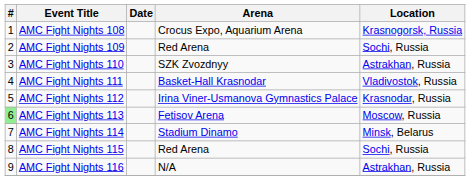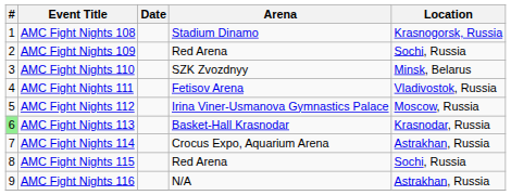 <table class="sortable wikitable succession-box" style="margin:1.0em auto; font-size:90%;">
 <tr>
 <th scope="col">#</th>
 <th scope="col">Event Title</th>
 <th scope="col">Date</th>
 <th scope="col">Arena</th>
 <th scope="col">Location</th>
 </tr>
 <tr>
 <td align=center>1</td>
 <td><a href='#'>AMC Fight Nights 108</a></td>
 <td></td>
-<td>Crocus Expo, Aquarium Arena</td>
+<td><a href='#'>Stadium Dinamo</a></td>
 <td> <a href='#'>Krasnogorsk, Russia</a></td>
 </tr>
 <tr>
 <td align=center>2</td>
 <td><a href='#'>AMC Fight Nights 109</a></td>
 <td></td>
 <td>Red Arena</td>
 <td> <a href='#'>Sochi</a>, Russia</td>
 </tr>
 <tr>
 <td align=center>3</td>
 <td><a href='#'>AMC Fight Nights 110</a></td>
 <td></td>
 <td>SZK Zvozdnyy</td>
-<td> <a href='#'>Astrakhan</a>, Russia</td>
+<td> <a href='#'>Minsk</a>, Belarus</td>
 </tr>
 <tr>
 <td align=center>4</td>
 <td><a href='#'>AMC Fight Nights 111</a></td>
 <td></td>
-<td><a href='#'>Basket-Hall Krasnodar</a></td>
+<td><a href='#'>Fetisov Arena</a></td>
 <td> <a href='#'>Vladivostok</a>, Russia</td>
 </tr>
 <tr>
 <td align=center>5</td>
 <td><a href='#'>AMC Fight Nights 112</a></td>
 <td></td>
 <td><a href='#'>Irina Viner-Usmanova Gymnastics Palace</a></td>
-<td> <a href='#'>Krasnodar</a>, Russia</td>
+<td> <a href='#'>Moscow</a>, Russia</td>
 </tr>
 <tr>
 <td align=center style="background: lightgreen;">6</td>
 <td><a href='#'>AMC Fight Nights 113</a></td>
 <td></td>
-<td><a href='#'>Fetisov Arena</a></td>
-<td> <a href='#'>Moscow</a>, Russia</td>
+<td><a href='#'>Basket-Hall Krasnodar</a></td>
+<td> <a href='#'>Krasnodar</a>, Russia</td>
 </tr>
 <tr>
 <td align=center>7</td>
 <td><a href='#'>AMC Fight Nights 114</a></td>
 <td></td>
-<td><a href='#'>Stadium Dinamo</a></td>
-<td> <a href='#'>Minsk</a>, Belarus</td>
+<td>Crocus Expo, Aquarium Arena</td>
+<td> <a href='#'>Astrakhan</a>, Russia</td>
 </tr>
 <tr>
 <td align=center>8</td>
 <td><a href='#'>AMC Fight Nights 115</a></td>
 <td></td>
 <td>Red Arena</td>
 <td> <a href='#'>Sochi</a>, Russia</td>
 </tr>
 <tr>
 <td align=center>9</td>
 <td><a href='#'>AMC Fight Nights 116</a></td>
 <td></td>
 <td>N/A</td>
 <td> <a href='#'>Astrakhan</a>, Russia</td>
 </tr>
 <tr>
 </tr>
 </table>
